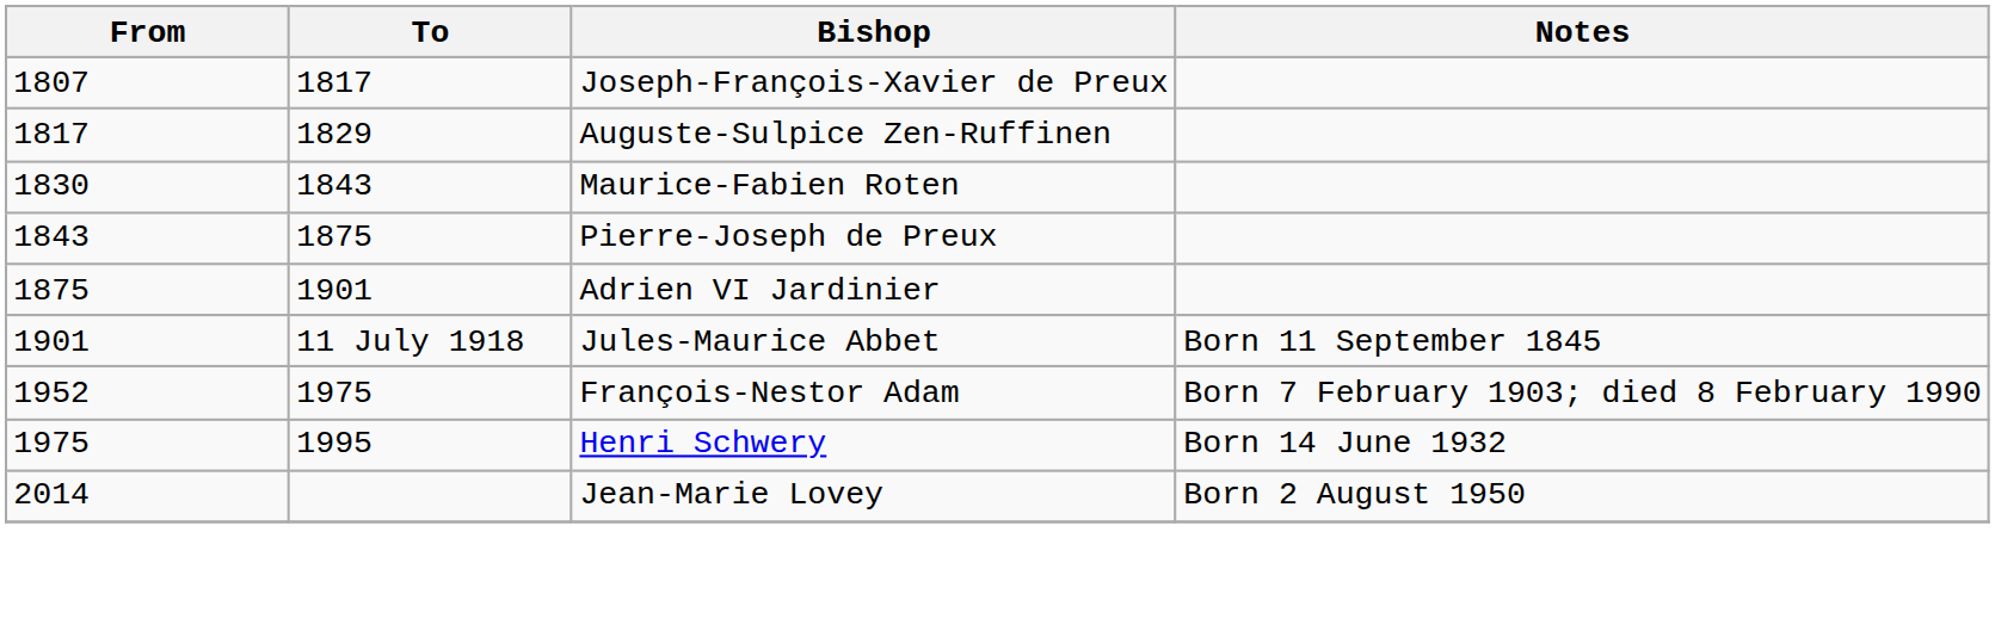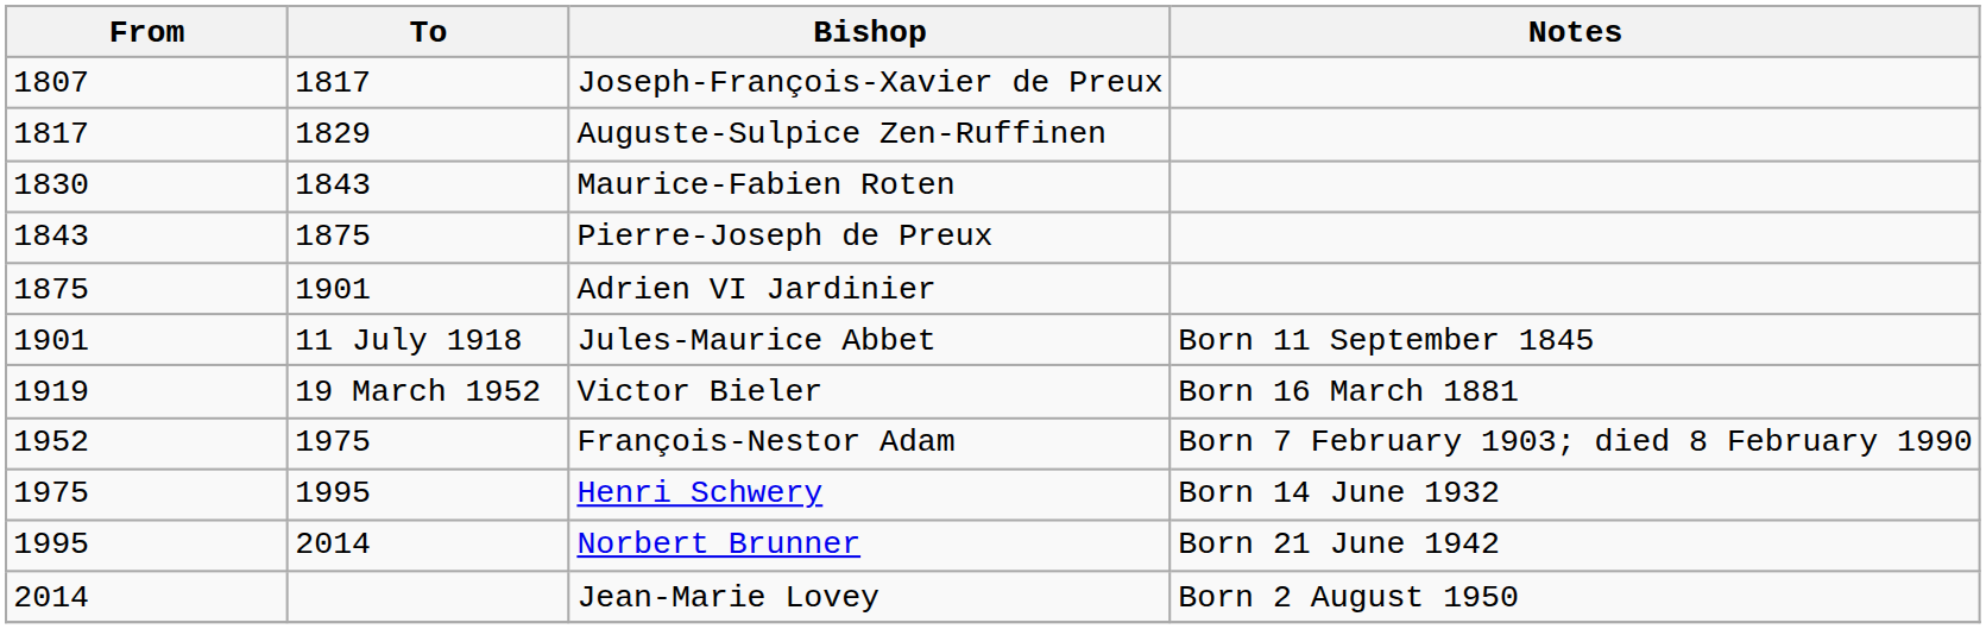 <table class=wikitable>
 <tr>
 <th width=110px>From</th>
 <th width=110px>To</th>
 <th>Bishop</th>
 <th>Notes</th>
 </tr>
 <tr>
 <td>1807</td>
 <td>1817</td>
 <td>Joseph-François-Xavier de Preux</td>
 <td></td>
 </tr>
 <tr>
 <td>1817</td>
 <td>1829</td>
 <td>Auguste-Sulpice Zen-Ruffinen</td>
 <td></td>
 </tr>
 <tr>
 <td>1830</td>
 <td>1843</td>
 <td>Maurice-Fabien Roten</td>
 <td></td>
 </tr>
 <tr>
 <td>1843</td>
 <td>1875</td>
 <td>Pierre-Joseph de Preux</td>
 <td></td>
 </tr>
 <tr>
 <td>1875</td>
 <td>1901</td>
 <td>Adrien VI Jardinier</td>
 <td></td>
 </tr>
 <tr>
 <td>1901</td>
 <td>11 July 1918</td>
 <td>Jules-Maurice Abbet</td>
 <td>Born 11 September 1845</td>
 </tr>
 <tr>
+<td>1919</td>
+<td>19 March 1952</td>
+<td>Victor Bieler</td>
+<td>Born 16 March 1881</td>
+</tr>
+<tr>
 <td>1952</td>
 <td>1975</td>
 <td>François-Nestor Adam</td>
 <td>Born 7 February 1903; died 8 February 1990</td>
 </tr>
 <tr>
 <td>1975</td>
 <td>1995</td>
 <td><a href='#'>Henri Schwery</a></td>
 <td>Born 14 June 1932</td>
 </tr>
 <tr>
+<td>1995</td>
+<td>2014</td>
+<td><a href='#'>Norbert Brunner</a></td>
+<td>Born 21 June 1942</td>
+</tr>
+<tr>
 <td>2014</td>
 <td></td>
 <td>Jean-Marie Lovey</td>
 <td>Born 2 August 1950</td>
 </tr>
 <tr>
 </tr>
 </table>
